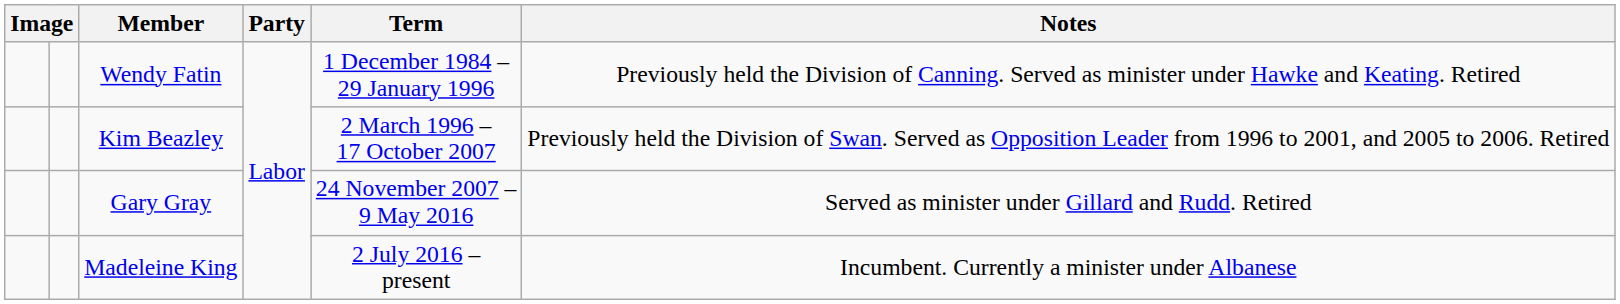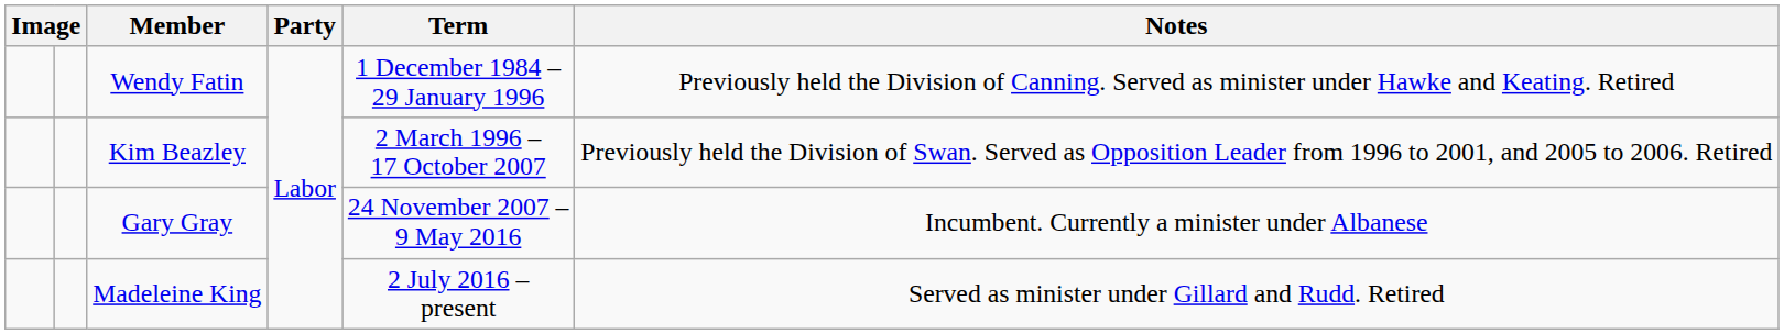 <table class=wikitable style="text-align:center">
 <tr>
 <th colspan=2>Image</th>
 <th>Member</th>
 <th>Party</th>
 <th>Term</th>
 <th>Notes</th>
 </tr>
 <tr>
 <td> </td>
 <td></td>
 <td><a href='#'>Wendy Fatin</a><br></td>
 <td rowspan="4"><a href='#'>Labor</a></td>
 <td nowrap><a href='#'>1 December 1984</a> –<br><a href='#'>29 January 1996</a></td>
 <td>Previously held the Division of <a href='#'>Canning</a>. Served as minister under <a href='#'>Hawke</a> and <a href='#'>Keating</a>. Retired</td>
 </tr>
 <tr>
 <td> </td>
 <td></td>
 <td><a href='#'>Kim Beazley</a><br></td>
 <td nowrap><a href='#'>2 March 1996</a> –<br><a href='#'>17 October 2007</a></td>
 <td>Previously held the Division of <a href='#'>Swan</a>. Served as <a href='#'>Opposition Leader</a> from 1996 to 2001, and 2005 to 2006. Retired</td>
 </tr>
 <tr>
 <td> </td>
 <td></td>
 <td><a href='#'>Gary Gray</a><br></td>
 <td nowrap><a href='#'>24 November 2007</a> –<br><a href='#'>9 May 2016</a></td>
-<td>Served as minister under <a href='#'>Gillard</a> and <a href='#'>Rudd</a>. Retired</td>
+<td>Incumbent. Currently a minister under <a href='#'>Albanese</a></td>
 </tr>
 <tr>
 <td> </td>
 <td></td>
 <td><a href='#'>Madeleine King</a><br></td>
 <td nowrap><a href='#'>2 July 2016</a> –<br>present</td>
-<td>Incumbent. Currently a minister under <a href='#'>Albanese</a></td>
+<td>Served as minister under <a href='#'>Gillard</a> and <a href='#'>Rudd</a>. Retired</td>
 </tr>
 </table>
